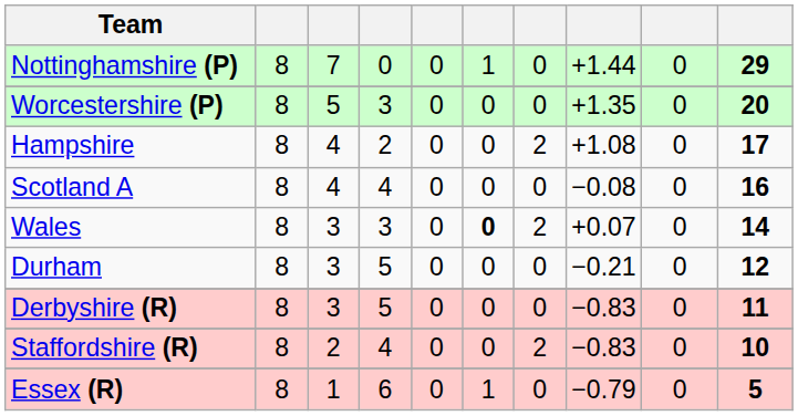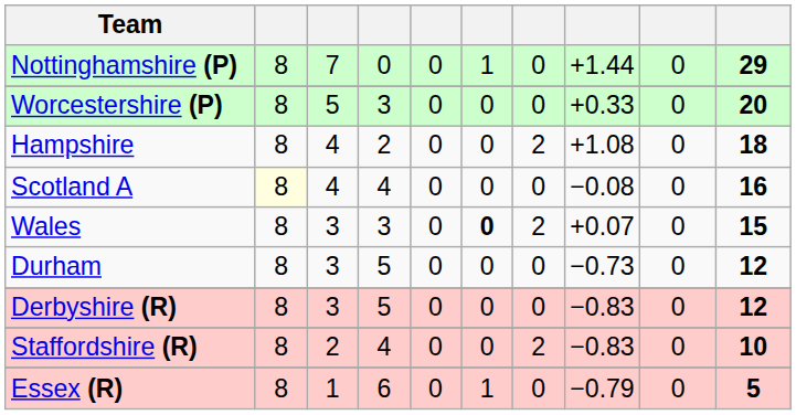 <table class="wikitable" style="text-align:center">
 <tr>
 <th width="150">Team</th>
 <th width="25"></th>
 <th width="25"></th>
 <th width="25"></th>
 <th width="25"></th>
 <th width="25"></th>
 <th width="25"></th>
 <th width="40"></th>
 <th width="40"></th>
 <th width="40"></th>
 </tr>
 <tr style="background:#cfc">
 <td style="text-align:left"><a href='#'>Nottinghamshire</a> <strong>(P)</strong></td>
 <td>8</td>
 <td>7</td>
 <td>0</td>
 <td>0</td>
 <td>1</td>
 <td>0</td>
 <td>+1.44</td>
 <td>0</td>
 <td><strong>29</strong></td>
 </tr>
 <tr>
 </tr>
 <tr style="background:#cfc">
 <td style="text-align:left"><a href='#'>Worcestershire</a> <strong>(P)</strong></td>
 <td>8</td>
 <td>5</td>
 <td>3</td>
 <td>0</td>
 <td>0</td>
 <td>0</td>
-<td>+1.35</td>
+<td>+0.33</td>
 <td>0</td>
 <td><strong>20</strong></td>
 </tr>
 <tr>
 <td style="text-align:left"><a href='#'>Hampshire</a></td>
 <td>8</td>
 <td>4</td>
 <td>2</td>
 <td>0</td>
 <td>0</td>
 <td>2</td>
 <td>+1.08</td>
 <td>0</td>
-<td><strong>17</strong></td>
+<td><strong>18</strong></td>
 </tr>
 <tr>
 <td style="text-align:left"><a href='#'>Scotland A</a></td>
-<td>8</td>
+<td style="background: lightyellow;">8</td>
 <td>4</td>
 <td>4</td>
 <td>0</td>
 <td>0</td>
 <td>0</td>
 <td>−0.08</td>
 <td>0</td>
 <td><strong>16</strong></td>
 </tr>
 <tr>
 <td style="text-align:left"><a href='#'>Wales</a></td>
 <td>8</td>
 <td>3</td>
 <td>3</td>
 <td>0</td>
 <td><strong>0</strong></td>
 <td>2</td>
 <td>+0.07</td>
 <td>0</td>
-<td><strong>14</strong></td>
+<td><strong>15</strong></td>
 </tr>
 <tr>
 <td style="text-align:left"><a href='#'>Durham</a></td>
 <td>8</td>
 <td>3</td>
 <td>5</td>
 <td>0</td>
 <td>0</td>
 <td>0</td>
-<td>−0.21</td>
+<td>−0.73</td>
 <td>0</td>
 <td><strong>12</strong></td>
 </tr>
 <tr>
 </tr>
 <tr style="background:#ffcccc">
 <td style="text-align:left"><a href='#'>Derbyshire</a> <strong>(R)</strong></td>
 <td>8</td>
 <td>3</td>
 <td>5</td>
 <td>0</td>
 <td>0</td>
 <td>0</td>
 <td>−0.83</td>
 <td>0</td>
-<td><strong>11</strong></td>
+<td><strong>12</strong></td>
 </tr>
 <tr>
 </tr>
 <tr style="background:#ffcccc">
 <td style="text-align:left"><a href='#'>Staffordshire</a> <strong>(R)</strong></td>
 <td>8</td>
 <td>2</td>
 <td>4</td>
 <td>0</td>
 <td>0</td>
 <td>2</td>
 <td>−0.83</td>
 <td>0</td>
 <td><strong>10</strong></td>
 </tr>
 <tr>
 </tr>
 <tr style="background:#ffcccc">
 <td style="text-align:left"><a href='#'>Essex</a> <strong>(R)</strong></td>
 <td>8</td>
 <td>1</td>
 <td>6</td>
 <td>0</td>
 <td>1</td>
 <td>0</td>
 <td>−0.79</td>
 <td>0</td>
 <td><strong>5</strong></td>
 </tr>
 </table>
